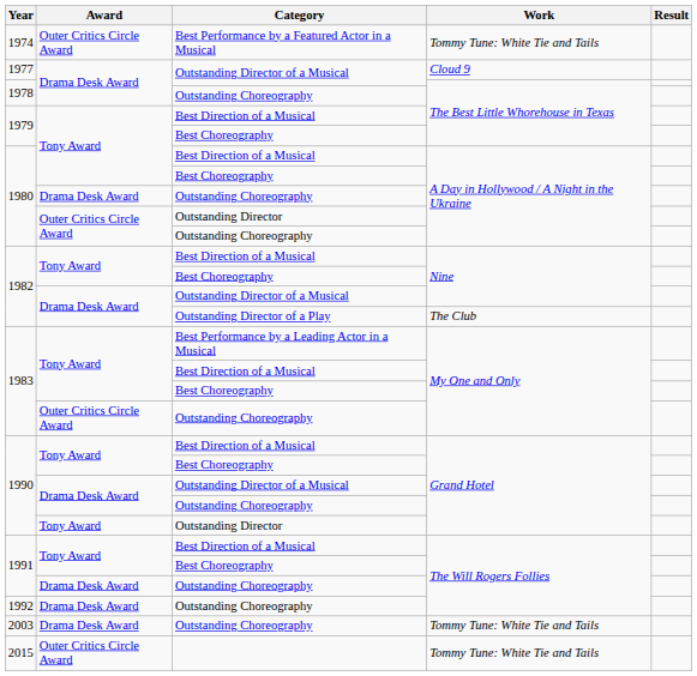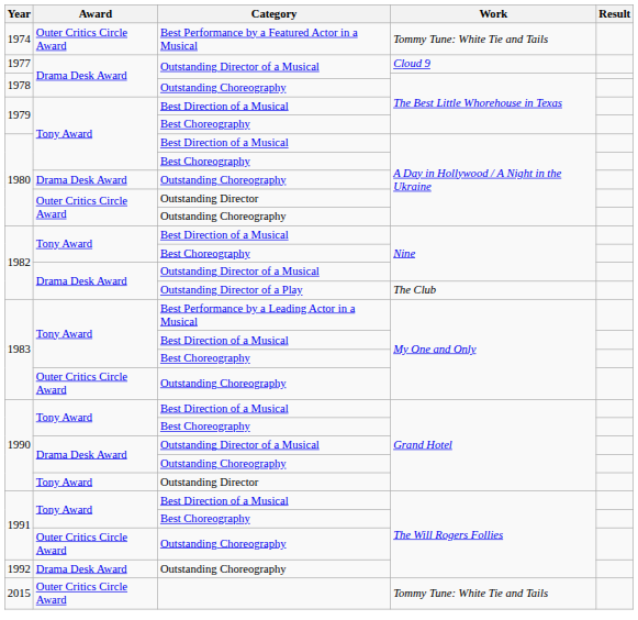 <table class="wikitable">
 <tr>
 <th>Year</th>
 <th>Award</th>
 <th>Category</th>
 <th>Work</th>
 <th>Result</th>
 </tr>
 <tr>
 <td>1974</td>
 <td><a href='#'>Outer Critics Circle Award</a></td>
 <td><a href='#'>Best Performance by a Featured Actor in a Musical</a></td>
 <td><em>Tommy Tune: White Tie and Tails</em></td>
 <td></td>
 </tr>
 <tr>
 <td>1977</td>
 <td rowspan=3><a href='#'>Drama Desk Award</a></td>
 <td rowspan=2><a href='#'>Outstanding Director of a Musical</a></td>
 <td><em><a href='#'>Cloud 9</a></em></td>
 <td></td>
 </tr>
 <tr>
 <td rowspan=2>1978</td>
 <td rowspan=4><em><a href='#'>The Best Little Whorehouse in Texas</a></em></td>
 <td></td>
 </tr>
 <tr>
 <td><a href='#'>Outstanding Choreography</a></td>
 <td></td>
 </tr>
 <tr>
 <td rowspan=2>1979</td>
 <td rowspan=4><a href='#'>Tony Award</a></td>
 <td><a href='#'>Best Direction of a Musical</a></td>
 <td></td>
 </tr>
 <tr>
 <td><a href='#'>Best Choreography</a></td>
 <td></td>
 </tr>
 <tr>
 <td rowspan=5>1980</td>
 <td><a href='#'>Best Direction of a Musical</a></td>
 <td rowspan=5><em><a href='#'>A Day in Hollywood / A Night in the Ukraine</a></em></td>
 <td></td>
 </tr>
 <tr>
 <td><a href='#'>Best Choreography</a></td>
 <td></td>
 </tr>
 <tr>
 <td><a href='#'>Drama Desk Award</a></td>
 <td><a href='#'>Outstanding Choreography</a></td>
 <td></td>
 </tr>
 <tr>
 <td rowspan=2><a href='#'>Outer Critics Circle Award</a></td>
 <td>Outstanding Director</td>
 <td></td>
 </tr>
 <tr>
 <td>Outstanding Choreography</td>
 <td></td>
 </tr>
 <tr>
 <td rowspan=4>1982</td>
 <td rowspan=2><a href='#'>Tony Award</a></td>
 <td><a href='#'>Best Direction of a Musical</a></td>
 <td rowspan=3><em><a href='#'>Nine</a></em></td>
 <td></td>
 </tr>
 <tr>
 <td><a href='#'>Best Choreography</a></td>
 <td></td>
 </tr>
 <tr>
 <td rowspan=2><a href='#'>Drama Desk Award</a></td>
 <td><a href='#'>Outstanding Director of a Musical</a></td>
 <td></td>
 </tr>
 <tr>
 <td><a href='#'>Outstanding Director of a Play</a></td>
 <td><em>The Club</em></td>
 <td></td>
 </tr>
 <tr>
 <td rowspan=4>1983</td>
 <td rowspan=3><a href='#'>Tony Award</a></td>
 <td><a href='#'>Best Performance by a Leading Actor in a Musical</a></td>
 <td rowspan=4><em><a href='#'>My One and Only</a></em></td>
 <td></td>
 </tr>
 <tr>
 <td><a href='#'>Best Direction of a Musical</a></td>
 <td></td>
 </tr>
 <tr>
 <td><a href='#'>Best Choreography</a></td>
 <td></td>
 </tr>
 <tr>
 <td><a href='#'>Outer Critics Circle Award</a></td>
 <td><a href='#'>Outstanding Choreography</a></td>
 <td></td>
 </tr>
 <tr>
 <td rowspan=5>1990</td>
 <td rowspan=2><a href='#'>Tony Award</a></td>
 <td><a href='#'>Best Direction of a Musical</a></td>
 <td rowspan=5><em><a href='#'>Grand Hotel</a></em></td>
 <td></td>
 </tr>
 <tr>
 <td><a href='#'>Best Choreography</a></td>
 <td></td>
 </tr>
 <tr>
 <td rowspan=2><a href='#'>Drama Desk Award</a></td>
 <td><a href='#'>Outstanding Director of a Musical</a></td>
 <td></td>
 </tr>
 <tr>
 <td><a href='#'>Outstanding Choreography</a></td>
 <td></td>
 </tr>
 <tr>
 <td><a href='#'>Tony Award</a></td>
 <td>Outstanding Director</td>
 <td></td>
 </tr>
 <tr>
 <td rowspan=3>1991</td>
 <td rowspan=2><a href='#'>Tony Award</a></td>
 <td><a href='#'>Best Direction of a Musical</a></td>
 <td rowspan=4><em><a href='#'>The Will Rogers Follies</a></em></td>
 <td></td>
 </tr>
 <tr>
 <td><a href='#'>Best Choreography</a></td>
 <td></td>
 </tr>
 <tr>
-<td><a href='#'>Drama Desk Award</a></td>
+<td><a href='#'>Outer Critics Circle Award</a></td>
 <td><a href='#'>Outstanding Choreography</a></td>
 <td></td>
 </tr>
 <tr>
 <td>1992</td>
 <td><a href='#'>Drama Desk Award</a></td>
 <td>Outstanding Choreography</td>
 <td></td>
 </tr>
 <tr>
-<td>2003</td>
-<td><a href='#'>Drama Desk Award</a></td>
-<td><a href='#'>Outstanding Choreography</a></td>
-<td><em>Tommy Tune: White Tie and Tails</em></td>
-<td></td>
-</tr>
-<tr>
 <td>2015</td>
 <td><a href='#'>Outer Critics Circle Award</a></td>
 <td></td>
 <td><em>Tommy Tune: White Tie and Tails</em></td>
 <td></td>
 </tr>
 </table>
